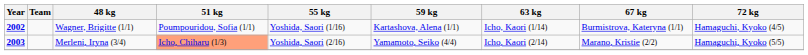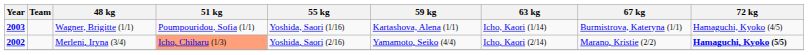 <table class="wikitable sortable" style="font-size: 90%">
 <tr>
 <th>Year</th>
 <th>Team</th>
 <th width=300>48 kg</th>
 <th width=275>51 kg</th>
 <th width=300>55 kg</th>
 <th width=300>59 kg</th>
 <th width=300>63 kg</th>
 <th width=300>67 kg</th>
 <th width=300>72 kg</th>
 </tr>
 <tr>
-<td><strong><a href='#'>2002</a></strong></td>
+<td><strong><a href='#'>2003</a></strong></td>
 <td></td>
 <td> <a href='#'>Wagner, Brigitte</a> <small>(1/1)</small></td>
 <td> <a href='#'>Poumpouridou, Sofia</a> <small>(1/1)</small></td>
 <td> <a href='#'>Yoshida, Saori</a>  <small>(1/16)</small></td>
 <td> <a href='#'>Kartashova, Alena</a> <small>(1/1)</small></td>
 <td> <a href='#'>Icho, Kaori</a> <small>(1/14)</small></td>
 <td> <a href='#'>Burmistrova, Kateryna</a> <small>(1/1)</small></td>
 <td> <a href='#'>Hamaguchi, Kyoko</a> <small>(4/5)</small></td>
 </tr>
 <tr>
-<td><strong><a href='#'>2003</a></strong></td>
+<td><strong><a href='#'>2002</a></strong></td>
 <td></td>
 <td> <a href='#'>Merleni, Iryna</a> <small>(3/4)</small></td>
 <td style="background: lightsalmon;"> <a href='#'>Icho, Chiharu</a> <small>(1/3)</small></td>
 <td> <a href='#'>Yoshida, Saori</a>  <small>(2/16)</small></td>
 <td> <a href='#'>Yamamoto, Seiko</a> <small>(4/4)</small></td>
 <td> <a href='#'>Icho, Kaori</a> <small>(2/14)</small></td>
 <td> <a href='#'>Marano, Kristie</a> <small>(2/2)</small></td>
-<td> <a href='#'>Hamaguchi, Kyoko</a> <small>(5/5)</small></td>
+<td><strong> <a href='#'>Hamaguchi, Kyoko</a> <small>(5/5)</small></strong></td>
 </tr>
 <tr>
 </tr>
 </table>
